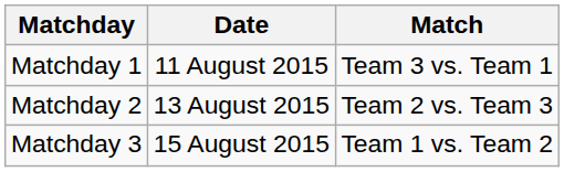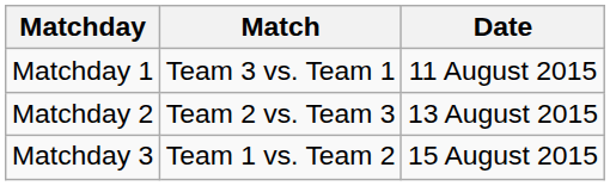 <table class="wikitable" style="text-align:center">
 <tr>
 <th>Matchday</th>
+<th>Match</th>
 <th>Date</th>
-<th>Match</th>
 </tr>
 <tr>
 <td>Matchday 1</td>
+<td>Team 3 vs. Team 1</td>
 <td>11 August 2015</td>
-<td>Team 3 vs. Team 1</td>
 </tr>
 <tr>
 <td>Matchday 2</td>
+<td>Team 2 vs. Team 3</td>
 <td>13 August 2015</td>
-<td>Team 2 vs. Team 3</td>
 </tr>
 <tr>
 <td>Matchday 3</td>
+<td>Team 1 vs. Team 2</td>
 <td>15 August 2015</td>
-<td>Team 1 vs. Team 2</td>
 </tr>
 </table>
